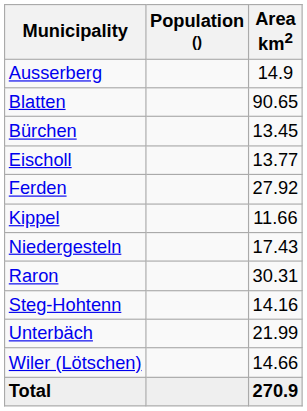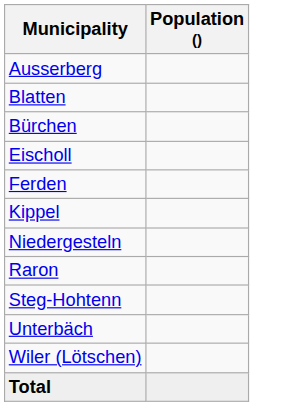 <table class="wikitable">
 <tr>
 <th>Municipality</th>
 <th>Population<br><small>()</small></th>
-<th>Area <br>km<sup>2</sup></th>
 </tr>
 <tr>
 <td><a href='#'>Ausserberg</a></td>
 <td align="center"></td>
-<td align="center">14.9</td>
 </tr>
 <tr>
 <td><a href='#'>Blatten</a></td>
 <td align="center"></td>
-<td align="center">90.65</td>
 </tr>
 <tr>
 <td><a href='#'>Bürchen</a></td>
 <td align="center"></td>
-<td align="center">13.45</td>
 </tr>
 <tr>
 <td><a href='#'>Eischoll</a></td>
 <td align="center"></td>
-<td align="center">13.77</td>
 </tr>
 <tr>
 <td><a href='#'>Ferden</a></td>
 <td align="center"></td>
-<td align="center">27.92</td>
 </tr>
 <tr>
 <td><a href='#'>Kippel</a></td>
 <td align="center"></td>
-<td align="center">11.66</td>
 </tr>
 <tr>
 <td><a href='#'>Niedergesteln</a></td>
 <td align="center"></td>
-<td align="center">17.43</td>
 </tr>
 <tr>
 <td><a href='#'>Raron</a></td>
 <td align="center"></td>
-<td align="center">30.31</td>
 </tr>
 <tr>
 <td><a href='#'>Steg-Hohtenn</a></td>
 <td align="center"></td>
-<td align="center">14.16</td>
 </tr>
 <tr>
 <td><a href='#'>Unterbäch</a></td>
 <td align="center"></td>
-<td align="center">21.99</td>
 </tr>
 <tr>
 <td><a href='#'>Wiler (Lötschen)</a></td>
 <td align="center"></td>
-<td align="center">14.66</td>
 </tr>
 <tr>
 <td bgcolor="#EFEFEF"><strong>Total</strong></td>
 <td bgcolor="#EFEFEF" align="center"></td>
-<td bgcolor="#EFEFEF" align="center"><strong>270.9</strong></td>
 </tr>
 </table>
